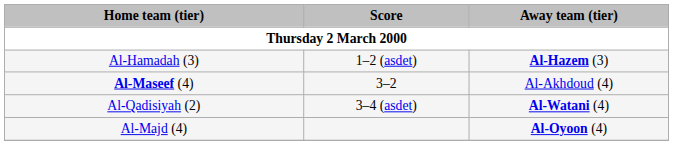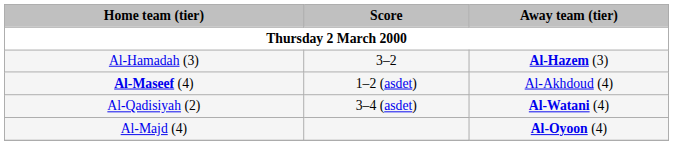 <table class="wikitable" style="width: 700px; background:WhiteSmoke; text-align:center; font-size:90%">
 <tr>
 <td scope="col" style="width: 45%; background:silver;"><strong>Home team (tier)</strong></td>
 <td scope="col" style="width: 25%; background:silver;"><strong>Score</strong></td>
 <td scope="col" style="width: 45%; background:silver;"><strong>Away team (tier)</strong></td>
 </tr>
 <tr>
 <td colspan="5" style= background:White><strong>Thursday 2 March 2000</strong></td>
 </tr>
 <tr>
 <td><a href='#'>Al-Hamadah</a> (3)</td>
-<td>1–2 (<a href='#'>asdet</a>)</td>
+<td>3–2</td>
 <td><strong><a href='#'>Al-Hazem</a></strong> (3)</td>
 </tr>
 <tr>
 <td><strong><a href='#'>Al-Maseef</a></strong> (4)</td>
-<td>3–2</td>
+<td>1–2 (<a href='#'>asdet</a>)</td>
 <td><a href='#'>Al-Akhdoud</a> (4)</td>
 </tr>
 <tr>
 <td><a href='#'>Al-Qadisiyah</a> (2)</td>
 <td>3–4 (<a href='#'>asdet</a>)</td>
 <td><strong><a href='#'>Al-Watani</a></strong> (4)</td>
 </tr>
 <tr>
 <td><a href='#'>Al-Majd</a> (4)</td>
 <td></td>
 <td><strong><a href='#'>Al-Oyoon</a></strong> (4)</td>
 </tr>
 <tr>
 </tr>
 </table>
